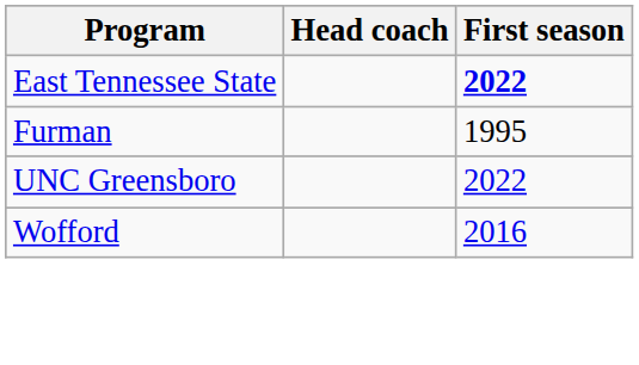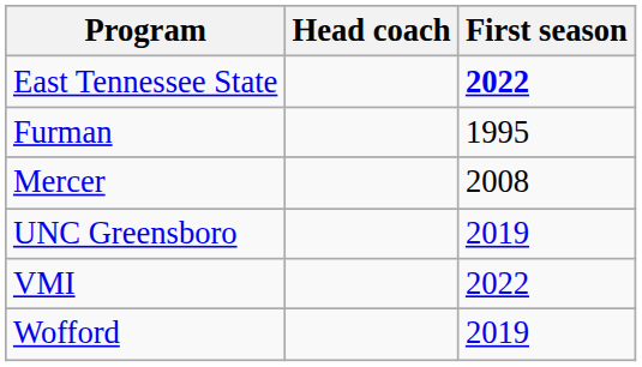 <table class="wikitable sortable">
 <tr>
 <th>Program</th>
 <th>Head coach</th>
 <th>First season</th>
 </tr>
 <tr>
 <td><a href='#'>East Tennessee State</a></td>
 <td></td>
 <td><strong><a href='#'>2022</a></strong></td>
 </tr>
 <tr>
 <td><a href='#'>Furman</a></td>
 <td></td>
 <td>1995</td>
 </tr>
 <tr>
+<td><a href='#'>Mercer</a></td>
+<td></td>
+<td>2008</td>
+</tr>
+<tr>
 <td><a href='#'>UNC Greensboro</a></td>
+<td></td>
+<td><a href='#'>2019</a></td>
+</tr>
+<tr>
+<td><a href='#'>VMI</a></td>
 <td></td>
 <td><a href='#'>2022</a></td>
 </tr>
 <tr>
 <td><a href='#'>Wofford</a></td>
 <td></td>
-<td><a href='#'>2016</a></td>
+<td><a href='#'>2019</a></td>
 </tr>
 </table>
